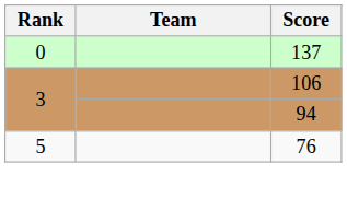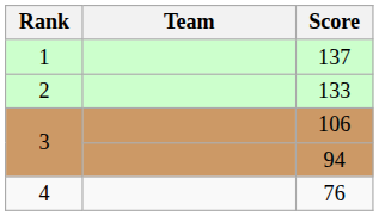 <table class="wikitable" style="text-align: center;">
 <tr>
 <th width=50>Rank</th>
 <th width=150>Team</th>
 <th width=50>Score</th>
 </tr>
 <tr bgcolor=#ccffcc>
-<td>0</td>
+<td>1</td>
 <td style="text-align:left;"></td>
 <td>137</td>
+</tr>
+<tr bgcolor=#ccffcc>
+<td>2</td>
+<td style="text-align:left;"></td>
+<td>133</td>
 </tr>
 <tr bgcolor=#cc9966>
 <td rowspan=2>3</td>
 <td style="text-align:left;"></td>
 <td>106</td>
 </tr>
 <tr bgcolor=#cc9966>
 <td style="text-align:left;"></td>
 <td>94</td>
 </tr>
 <tr>
-<td>5</td>
+<td>4</td>
 <td style="text-align:left;"></td>
 <td>76</td>
 </tr>
 </table>
